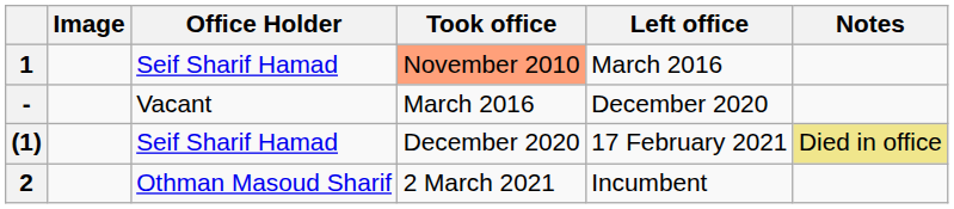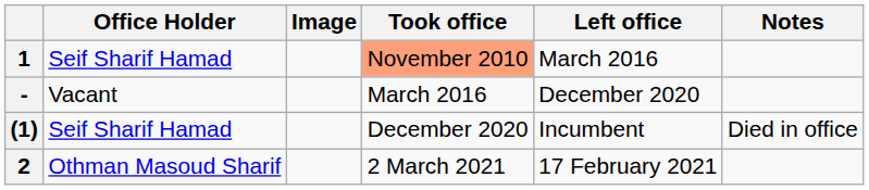 <table class="wikitable">
 <tr>
 <th></th>
+<th>Office Holder</th>
 <th>Image</th>
-<th>Office Holder</th>
 <th>Took office</th>
 <th>Left office</th>
 <th>Notes</th>
 </tr>
 <tr>
 <th><strong>1</strong></th>
+<td><a href='#'>Seif Sharif Hamad</a></td>
 <td></td>
-<td><a href='#'>Seif Sharif Hamad</a></td>
 <td style="background: lightsalmon;">November 2010</td>
 <td>March 2016</td>
 <td></td>
 </tr>
 <tr>
 <th><strong>-</strong></th>
+<td>Vacant</td>
 <td></td>
-<td>Vacant</td>
 <td>March 2016</td>
 <td>December 2020</td>
 <td></td>
 </tr>
 <tr>
 <th><strong>(1)</strong></th>
+<td><a href='#'>Seif Sharif Hamad</a></td>
 <td></td>
-<td><a href='#'>Seif Sharif Hamad</a></td>
 <td>December 2020</td>
-<td>17 February 2021</td>
-<td style="background: khaki;">Died in office</td>
+<td>Incumbent</td>
+<td>Died in office</td>
 </tr>
 <tr>
 <th><strong>2</strong></th>
+<td><a href='#'>Othman Masoud Sharif</a></td>
 <td></td>
-<td><a href='#'>Othman Masoud Sharif</a></td>
 <td>2 March 2021</td>
-<td>Incumbent</td>
+<td>17 February 2021</td>
 <td></td>
 </tr>
 </table>
